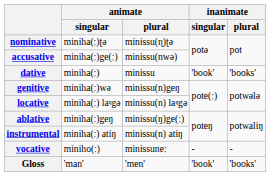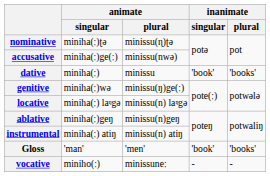 <table class="wikitable">
 <tr>
 <th rowspan="2"></th>
 <th colspan="2">animate</th>
 <th colspan="2">inanimate</th>
 </tr>
 <tr>
 <th>singular</th>
 <th>plural</th>
 <th>singular</th>
 <th>plural</th>
 </tr>
 <tr>
 <th><a href='#'>nominative</a></th>
 <td>miniha(ː)ʈə</td>
 <td>minissu(ɳ)ʈə</td>
 <td rowspan="2">potə</td>
 <td rowspan="2">pot</td>
 </tr>
 <tr>
 <th><a href='#'>accusative</a></th>
 <td>miniha(ː)ge(ː)</td>
 <td>minissu(nwə)</td>
 </tr>
 <tr>
 <th><a href='#'>dative</a></th>
 <td>miniha(ː)</td>
 <td>minissu</td>
 <td>'book'</td>
 <td>'books'</td>
 </tr>
 <tr>
 <th><a href='#'>genitive</a></th>
 <td>miniha(ː)wə</td>
-<td>minissu(n)geŋ</td>
+<td>minissu(ŋ)ge(ː)</td>
 <td rowspan="2">pote(ː)</td>
 <td rowspan="2">potwələ</td>
 </tr>
 <tr>
 <th><a href='#'>locative</a></th>
 <td>miniha(ː) laᵑgə</td>
 <td>minissu(n) laᵑgə</td>
 </tr>
 <tr>
 <th><a href='#'>ablative</a></th>
 <td>miniha(ː)geŋ</td>
-<td>minissu(ŋ)ge(ː)</td>
+<td>minissu(n)geŋ</td>
 <td rowspan="2">poteŋ</td>
 <td rowspan="2">potwaliŋ</td>
 </tr>
 <tr>
 <th><a href='#'>instrumental</a></th>
 <td>miniha(ː) atiŋ</td>
 <td>minissu(n) atiŋ</td>
 </tr>
 <tr>
+<th>Gloss</th>
+<td>'man'</td>
+<td>'men'</td>
+<td>'book'</td>
+<td>'books'</td>
+</tr>
+<tr>
 <th><a href='#'>vocative</a></th>
 <td>miniho(ː)</td>
 <td>minissuneː</td>
 <td>-</td>
 <td>-</td>
 </tr>
-<tr>
-<th>Gloss</th>
-<td>'man'</td>
-<td>'men'</td>
-<td>'book'</td>
-<td>'books'</td>
-</tr>
 </table>
